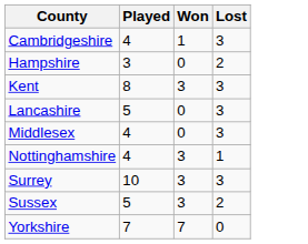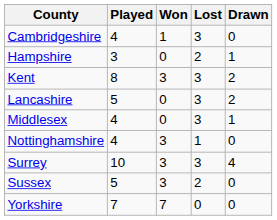 <table class="wikitable sortable">
 <tr>
 <th>County</th>
 <th>Played</th>
 <th>Won</th>
 <th>Lost</th>
+<th>Drawn</th>
 </tr>
 <tr>
 <td><a href='#'>Cambridgeshire</a></td>
 <td>4</td>
 <td>1</td>
 <td>3</td>
+<td>0</td>
 </tr>
 <tr>
 <td><a href='#'>Hampshire</a></td>
 <td>3</td>
 <td>0</td>
 <td>2</td>
+<td>1</td>
 </tr>
 <tr>
 <td><a href='#'>Kent</a></td>
 <td>8</td>
 <td>3</td>
 <td>3</td>
+<td>2</td>
 </tr>
 <tr>
 <td><a href='#'>Lancashire</a></td>
 <td>5</td>
 <td>0</td>
 <td>3</td>
+<td>2</td>
 </tr>
 <tr>
 <td><a href='#'>Middlesex</a></td>
 <td>4</td>
 <td>0</td>
 <td>3</td>
+<td>1</td>
 </tr>
 <tr>
 <td><a href='#'>Nottinghamshire</a></td>
 <td>4</td>
 <td>3</td>
 <td>1</td>
+<td>0</td>
 </tr>
 <tr>
 <td><a href='#'>Surrey</a></td>
 <td>10</td>
 <td>3</td>
 <td>3</td>
+<td>4</td>
 </tr>
 <tr>
 <td><a href='#'>Sussex</a></td>
 <td>5</td>
 <td>3</td>
 <td>2</td>
+<td>0</td>
 </tr>
 <tr>
 <td><a href='#'>Yorkshire</a></td>
 <td>7</td>
 <td>7</td>
 <td>0</td>
+<td>0</td>
 </tr>
 </table>
